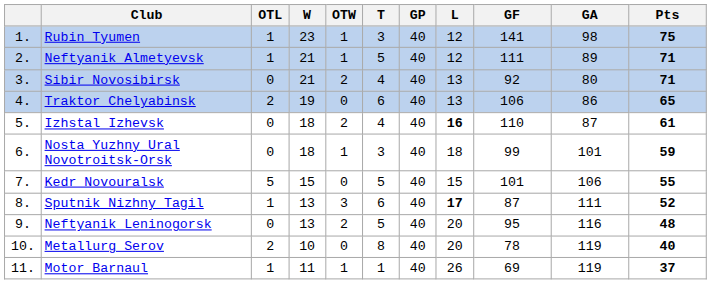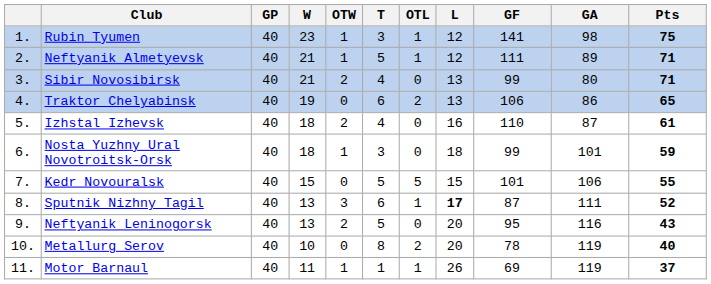 <table class="wikitable">
 <tr>
 <th width="30"></th>
 <th width="200">Club</th>
-<th width="30">OTL</th>
+<th width="30">GP</th>
 <th width="30">W</th>
 <th width="30">OTW</th>
 <th width="30">T</th>
-<th width="30">GP</th>
+<th width="30">OTL</th>
 <th width="30">L</th>
 <th width="70">GF</th>
 <th width="70">GA</th>
 <th width="70">Pts</th>
 </tr>
 <tr bgcolor="#BCD2EE" align="center">
 <td>1.</td>
 <td align="left"><a href='#'>Rubin Tyumen</a></td>
-<td>1</td>
+<td>40</td>
 <td>23</td>
 <td>1</td>
 <td>3</td>
-<td>40</td>
+<td>1</td>
 <td>12</td>
 <td>141</td>
 <td>98</td>
 <td><strong>75</strong></td>
 </tr>
 <tr bgcolor="#BCD2EE" align="center">
 <td>2.</td>
 <td align="left"><a href='#'>Neftyanik Almetyevsk</a></td>
-<td>1</td>
+<td>40</td>
 <td>21</td>
 <td>1</td>
 <td>5</td>
-<td>40</td>
+<td>1</td>
 <td>12</td>
 <td>111</td>
 <td>89</td>
 <td><strong>71</strong></td>
 </tr>
 <tr bgcolor="#BCD2EE" align="center">
 <td>3.</td>
 <td align="left"><a href='#'>Sibir Novosibirsk</a></td>
-<td>0</td>
+<td>40</td>
 <td>21</td>
 <td>2</td>
 <td>4</td>
-<td>40</td>
+<td>0</td>
 <td>13</td>
-<td>92</td>
+<td>99</td>
 <td>80</td>
 <td><strong>71</strong></td>
 </tr>
 <tr bgcolor="#BCD2EE" align="center">
 <td>4.</td>
 <td align="left"><a href='#'>Traktor Chelyabinsk</a></td>
-<td>2</td>
+<td>40</td>
 <td>19</td>
 <td>0</td>
 <td>6</td>
-<td>40</td>
+<td>2</td>
 <td>13</td>
 <td>106</td>
 <td>86</td>
 <td><strong>65</strong></td>
 </tr>
 <tr bgcolor="#FFFFFF" align="center">
 <td>5.</td>
 <td align="left"><a href='#'>Izhstal Izhevsk</a></td>
-<td>0</td>
+<td>40</td>
 <td>18</td>
 <td>2</td>
 <td>4</td>
-<td>40</td>
-<td><strong>16</strong></td>
+<td>0</td>
+<td>16</td>
 <td>110</td>
 <td>87</td>
 <td><strong>61</strong></td>
 </tr>
 <tr bgcolor="#FFFFFF" align="center">
 <td>6.</td>
 <td align="left"><a href='#'>Nosta Yuzhny Ural Novotroitsk-Orsk</a></td>
-<td>0</td>
+<td>40</td>
 <td>18</td>
 <td>1</td>
 <td>3</td>
-<td>40</td>
+<td>0</td>
 <td>18</td>
 <td>99</td>
 <td>101</td>
 <td><strong>59</strong></td>
 </tr>
 <tr bgcolor="#FFFFFF" align="center">
 <td>7.</td>
 <td align="left"><a href='#'>Kedr Novouralsk</a></td>
-<td>5</td>
+<td>40</td>
 <td>15</td>
 <td>0</td>
 <td>5</td>
-<td>40</td>
+<td>5</td>
 <td>15</td>
 <td>101</td>
 <td>106</td>
 <td><strong>55</strong></td>
 </tr>
 <tr bgcolor="#FFFFFF" align="center">
 <td>8.</td>
 <td align="left"><a href='#'>Sputnik Nizhny Tagil</a></td>
-<td>1</td>
+<td>40</td>
 <td>13</td>
 <td>3</td>
 <td>6</td>
-<td>40</td>
+<td>1</td>
 <td><strong>17</strong></td>
 <td>87</td>
 <td>111</td>
 <td><strong>52</strong></td>
 </tr>
 <tr bgcolor="#FFFFFF" align="center">
 <td>9.</td>
 <td align="left"><a href='#'>Neftyanik Leninogorsk</a></td>
-<td>0</td>
+<td>40</td>
 <td>13</td>
 <td>2</td>
 <td>5</td>
-<td>40</td>
+<td>0</td>
 <td>20</td>
 <td>95</td>
 <td>116</td>
-<td><strong>48</strong></td>
+<td><strong>43</strong></td>
 </tr>
 <tr bgcolor="#FFFFFF" align="center">
 <td>10.</td>
 <td align="left"><a href='#'>Metallurg Serov</a></td>
-<td>2</td>
+<td>40</td>
 <td>10</td>
 <td>0</td>
 <td>8</td>
-<td>40</td>
+<td>2</td>
 <td>20</td>
 <td>78</td>
 <td>119</td>
 <td><strong>40</strong></td>
 </tr>
 <tr bgcolor="#FFFFFF" align="center">
 <td>11.</td>
 <td align="left"><a href='#'>Motor Barnaul</a></td>
-<td>1</td>
+<td>40</td>
 <td>11</td>
 <td>1</td>
 <td>1</td>
-<td>40</td>
+<td>1</td>
 <td>26</td>
 <td>69</td>
 <td>119</td>
 <td><strong>37</strong></td>
 </tr>
 </table>
